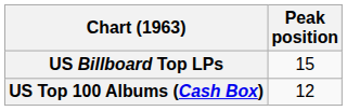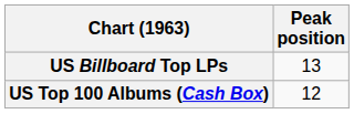 <table class="wikitable sortable plainrowheaders" style="text-align:center">
 <tr>
 <th scope="col">Chart (1963)</th>
 <th scope="col">Peak<br>position</th>
 </tr>
 <tr>
 <th scope="row">US <em>Billboard</em> Top LPs</th>
-<td style="text-align:center;">15</td>
+<td style="text-align:center;">13</td>
 </tr>
 <tr>
 <th scope="row">US Top 100 Albums (<a href='#'><em>Cash Box</em></a>)</th>
 <td style="text-align:center;">12</td>
 </tr>
 </table>
